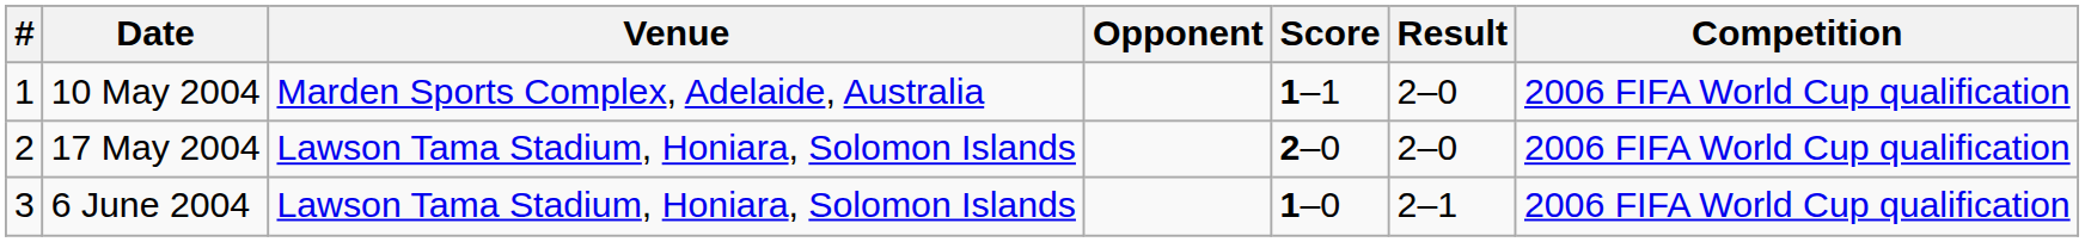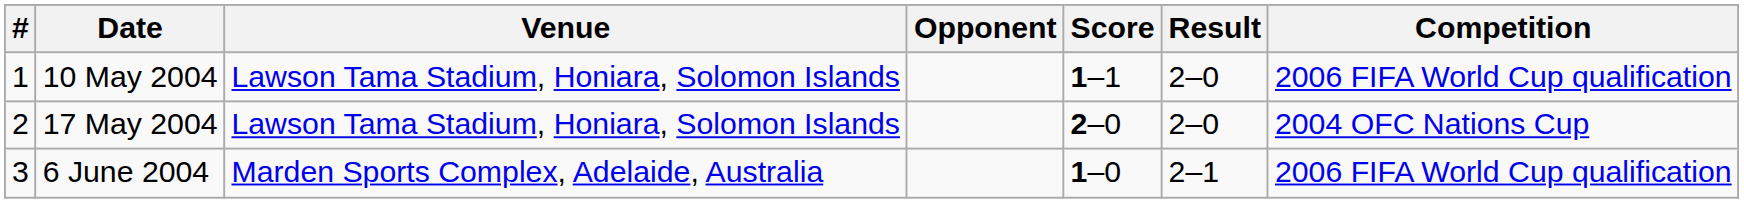 <table class="wikitable">
 <tr>
 <th>#</th>
 <th>Date</th>
 <th>Venue</th>
 <th>Opponent</th>
 <th>Score</th>
 <th>Result</th>
 <th>Competition</th>
 </tr>
 <tr>
 <td>1</td>
 <td>10 May 2004</td>
-<td><a href='#'>Marden Sports Complex</a>, <a href='#'>Adelaide</a>, <a href='#'>Australia</a></td>
+<td><a href='#'>Lawson Tama Stadium</a>, <a href='#'>Honiara</a>, <a href='#'>Solomon Islands</a></td>
 <td></td>
 <td><strong>1</strong>–1</td>
 <td>2–0</td>
 <td><a href='#'>2006 FIFA World Cup qualification</a></td>
 </tr>
 <tr>
 <td>2</td>
 <td>17 May 2004</td>
 <td><a href='#'>Lawson Tama Stadium</a>, <a href='#'>Honiara</a>, <a href='#'>Solomon Islands</a></td>
 <td></td>
 <td><strong>2</strong>–0</td>
 <td>2–0</td>
-<td><a href='#'>2006 FIFA World Cup qualification</a></td>
+<td><a href='#'>2004 OFC Nations Cup</a></td>
 </tr>
 <tr>
 <td>3</td>
 <td>6 June 2004</td>
-<td><a href='#'>Lawson Tama Stadium</a>, <a href='#'>Honiara</a>, <a href='#'>Solomon Islands</a></td>
+<td><a href='#'>Marden Sports Complex</a>, <a href='#'>Adelaide</a>, <a href='#'>Australia</a></td>
 <td></td>
 <td><strong>1</strong>–0</td>
 <td>2–1</td>
 <td><a href='#'>2006 FIFA World Cup qualification</a></td>
 </tr>
 </table>
